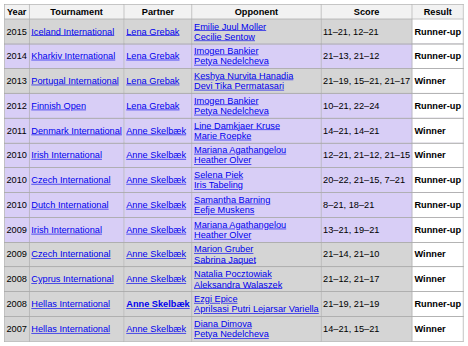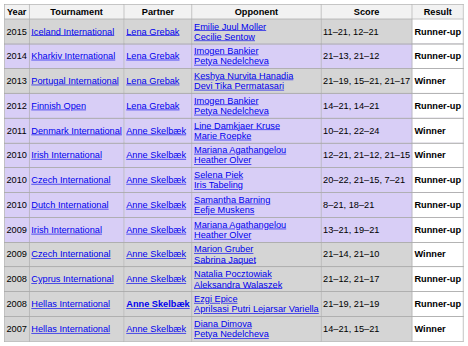 <table class="sortable wikitable" style="font-size: 90%;">
 <tr>
 <th>Year</th>
 <th>Tournament</th>
 <th>Partner</th>
 <th>Opponent</th>
 <th>Score</th>
 <th>Result</th>
 </tr>
 <tr style="background:#D5D5D5">
 <td align="center">2015</td>
 <td align="left"><a href='#'>Iceland International</a></td>
 <td align="left"> <a href='#'>Lena Grebak</a></td>
 <td align="left"> <a href='#'>Emilie Juul Moller</a> <br>  <a href='#'>Cecilie Sentow</a></td>
 <td align="left">11–21, 12–21</td>
 <td style="text-align:left; background:white"> <strong>Runner-up</strong></td>
 </tr>
 <tr>
 </tr>
 <tr style="background:#D8CEF6">
 <td align="center">2014</td>
 <td align="left"><a href='#'>Kharkiv International</a></td>
 <td align="left"> <a href='#'>Lena Grebak</a></td>
 <td align="left"> <a href='#'>Imogen Bankier</a> <br>  <a href='#'>Petya Nedelcheva</a></td>
 <td align="left">21–13, 21–12</td>
 <td style="text-align:left; background:white"> <strong>Runner-up</strong></td>
 </tr>
 <tr>
 </tr>
 <tr style="background:#D5D5D5">
 <td align="center">2013</td>
 <td align="left"><a href='#'>Portugal International</a></td>
 <td align="left"> <a href='#'>Lena Grebak</a></td>
 <td align="left"> <a href='#'>Keshya Nurvita Hanadia</a> <br>  <a href='#'>Devi Tika Permatasari</a></td>
 <td align="left">21–19, 15–21, 21–17</td>
 <td style="text-align:left; background:white"> <strong>Winner</strong></td>
 </tr>
 <tr>
 </tr>
 <tr style="background:#D8CEF6">
 <td align="center">2012</td>
 <td align="left"><a href='#'>Finnish Open</a></td>
 <td align="left"> <a href='#'>Lena Grebak</a></td>
 <td align="left"> <a href='#'>Imogen Bankier</a> <br>  <a href='#'>Petya Nedelcheva</a></td>
-<td align="left">10–21, 22–24</td>
+<td align="left">14–21, 14–21</td>
 <td style="text-align:left; background:white"> <strong>Runner-up</strong></td>
 </tr>
 <tr>
 </tr>
 <tr style="background:#D8CEF6">
 <td align="center">2011</td>
 <td align="left"><a href='#'>Denmark International</a></td>
 <td align="left"> <a href='#'>Anne Skelbæk</a></td>
 <td align="left"> <a href='#'>Line Damkjaer Kruse</a><br> <a href='#'>Marie Roepke</a></td>
-<td align="left">14–21, 14–21</td>
+<td align="left">10–21, 22–24</td>
 <td style="text-align:left; background:white"> <strong>Winner</strong></td>
 </tr>
 <tr>
 </tr>
 <tr style="background:#D8CEF6">
 <td align="center">2010</td>
 <td align="left"><a href='#'>Irish International</a></td>
 <td align="left"> <a href='#'>Anne Skelbæk</a></td>
 <td align="left"> <a href='#'>Mariana Agathangelou</a><br> <a href='#'>Heather Olver</a></td>
 <td align="left">12–21, 21–12, 21–15</td>
 <td style="text-align:left; background:white"> <strong>Winner</strong></td>
 </tr>
 <tr>
 </tr>
 <tr style="background:#D8CEF6">
 <td align="center">2010</td>
 <td align="left"><a href='#'>Czech International</a></td>
 <td align="left"> <a href='#'>Anne Skelbæk</a></td>
 <td align="left"> <a href='#'>Selena Piek</a><br> <a href='#'>Iris Tabeling</a></td>
 <td align="left">20–22, 21–15, 7–21</td>
 <td style="text-align:left; background:white"> <strong>Runner-up</strong></td>
 </tr>
 <tr>
 </tr>
 <tr style="background:#D8CEF6">
 <td align="center">2010</td>
 <td align="left"><a href='#'>Dutch International</a></td>
 <td align="left"> <a href='#'>Anne Skelbæk</a></td>
 <td align="left"> <a href='#'>Samantha Barning</a><br> <a href='#'>Eefje Muskens</a></td>
 <td align="left">8–21, 18–21</td>
 <td style="text-align:left; background:white"> <strong>Runner-up</strong></td>
 </tr>
 <tr>
 </tr>
 <tr style="background:#D8CEF6">
 <td align="center">2009</td>
 <td align="left"><a href='#'>Irish International</a></td>
 <td align="left"> <a href='#'>Anne Skelbæk</a></td>
 <td align="left"> <a href='#'>Mariana Agathangelou</a><br> <a href='#'>Heather Olver</a></td>
 <td align="left">13–21, 19–21</td>
 <td style="text-align:left; background:white"> <strong>Runner-up</strong></td>
 </tr>
 <tr>
 </tr>
 <tr style="background:#D5D5D5">
 <td align="center">2009</td>
 <td align="left"><a href='#'>Czech International</a></td>
 <td align="left"> <a href='#'>Anne Skelbæk</a></td>
 <td align="left"> <a href='#'>Marion Gruber</a><br> <a href='#'>Sabrina Jaquet</a></td>
 <td align="left">21–14, 21–10</td>
 <td style="text-align:left; background:white"> <strong>Winner</strong></td>
 </tr>
 <tr>
 </tr>
 <tr style="background:#D5D5D5">
 <td align="center">2008</td>
 <td align="left"><a href='#'>Cyprus International</a></td>
 <td align="left"> <a href='#'>Anne Skelbæk</a></td>
 <td align="left"> <a href='#'>Natalia Pocztowiak</a><br> <a href='#'>Aleksandra Walaszek</a></td>
 <td align="left">21–12, 21–17</td>
-<td style="text-align:left; background:white"> <strong>Winner</strong></td>
+<td style="text-align:left; background:white"> <strong>Runner-up</strong></td>
 </tr>
 <tr>
 </tr>
 <tr style="background:#D5D5D5">
 <td align="center">2008</td>
 <td align="left"><a href='#'>Hellas International</a></td>
 <td align="left"><strong> <a href='#'>Anne Skelbæk</a></strong></td>
 <td align="left"> <a href='#'>Ezgi Epice</a><br> <a href='#'>Aprilsasi Putri Lejarsar Variella</a></td>
 <td align="left">21–19, 21–19</td>
 <td style="text-align:left; background:white"> <strong>Runner-up</strong></td>
 </tr>
 <tr>
 </tr>
 <tr style="background:#D5D5D5">
 <td align="center">2007</td>
 <td align="left"><a href='#'>Hellas International</a></td>
 <td align="left"> <a href='#'>Anne Skelbæk</a></td>
 <td align="left"> <a href='#'>Diana Dimova</a><br> <a href='#'>Petya Nedelcheva</a></td>
 <td align="left">14–21, 15–21</td>
 <td style="text-align:left; background:white"> <strong>Winner</strong></td>
 </tr>
 </table>
